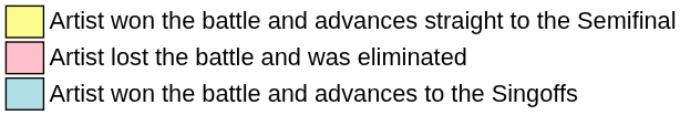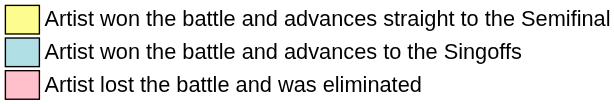 <table class="toccolours" style="font-size: 100%; white-space: nowrap">
 <tr>
 <td style="background:#FDFC8F; border: 1px solid black">     </td>
 <td>Artist won the battle and advances straight to the Semifinal</td>
 </tr>
 <tr>
+<td style="background:#b0e0e6; border:1px solid black">     </td>
+<td>Artist won the battle and advances to the Singoffs</td>
+</tr>
+<tr>
 <td style="background:pink; border: 1px solid black">     </td>
 <td>Artist lost the battle and was eliminated</td>
 </tr>
-<tr>
-<td style="background:#b0e0e6; border:1px solid black">     </td>
-<td>Artist won the battle and advances to the Singoffs</td>
-</tr>
 </table>
